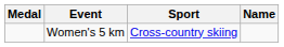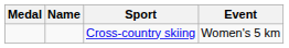 <table class="wikitable sortable" style="font-size:90%">
 <tr>
 <th>Medal</th>
+<th>Name</th>
+<th>Sport</th>
 <th>Event</th>
-<th>Sport</th>
-<th>Name</th>
 </tr>
 <tr>
 <td></td>
+<td></td>
+<td><a href='#'>Cross-country skiing</a></td>
 <td>Women's 5 km</td>
-<td><a href='#'>Cross-country skiing</a></td>
-<td></td>
 </tr>
 </table>
